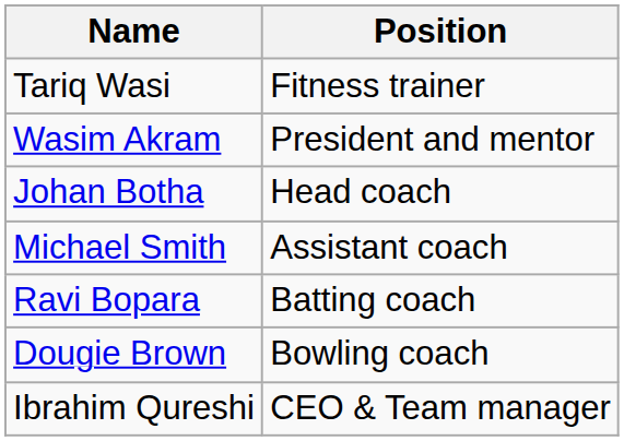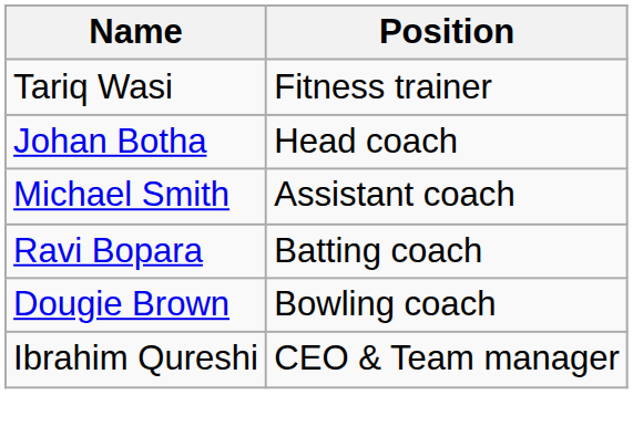 <table class="wikitable">
 <tr>
 <th>Name</th>
 <th>Position</th>
 </tr>
 <tr>
 <td>Tariq Wasi</td>
 <td>Fitness trainer</td>
-</tr>
-<tr>
-<td><a href='#'>Wasim Akram</a></td>
-<td>President and mentor</td>
 </tr>
 <tr>
 <td><a href='#'>Johan Botha</a></td>
 <td>Head coach</td>
 </tr>
 <tr>
 <td><a href='#'>Michael Smith</a></td>
 <td>Assistant coach</td>
 </tr>
 <tr>
 <td><a href='#'>Ravi Bopara</a></td>
 <td>Batting coach</td>
 </tr>
 <tr>
 <td><a href='#'>Dougie Brown</a></td>
 <td>Bowling coach</td>
 </tr>
 <tr>
 <td>Ibrahim Qureshi</td>
 <td>CEO & Team manager</td>
 </tr>
 </table>
